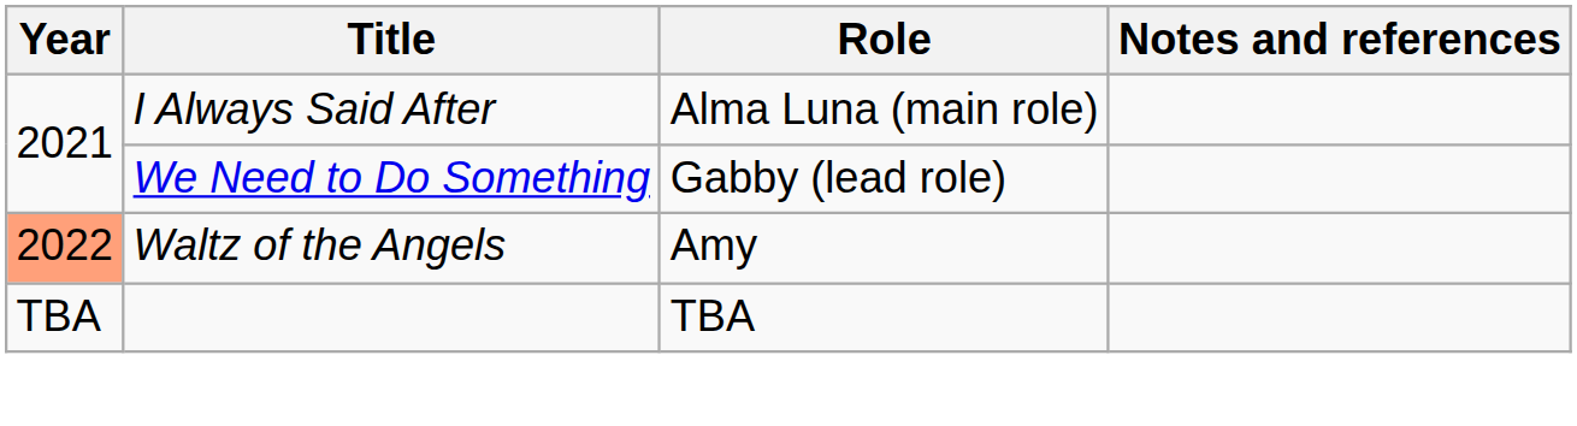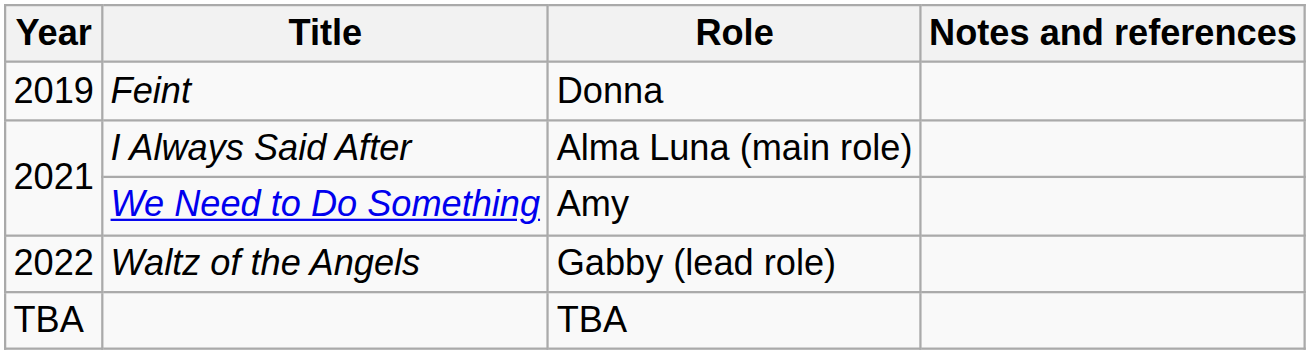 <table class="wikitable sortable">
 <tr>
 <th>Year</th>
 <th>Title</th>
 <th>Role</th>
 <th class="unsortable">Notes and references</th>
+</tr>
+<tr>
+<td>2019</td>
+<td><em>Feint</em></td>
+<td>Donna</td>
+<td></td>
 </tr>
 <tr>
 <td rowspan="2">2021</td>
 <td><em>I Always Said After</em></td>
 <td>Alma Luna (main role)</td>
 <td></td>
 </tr>
 <tr>
 <td><em><a href='#'>We Need to Do Something</a></em></td>
-<td>Gabby (lead role)</td>
+<td>Amy</td>
 <td></td>
 </tr>
 <tr>
-<td style="background: lightsalmon;">2022</td>
+<td>2022</td>
 <td><em>Waltz of the Angels</em></td>
-<td>Amy</td>
+<td>Gabby (lead role)</td>
 <td></td>
 </tr>
 <tr>
 <td>TBA</td>
 <td></td>
 <td>TBA</td>
 <td></td>
 </tr>
 </table>
